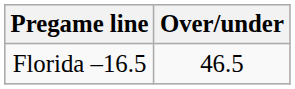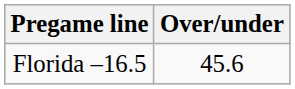 <table class="wikitable">
 <tr align="center">
 <th style=>Pregame line</th>
 <th style=>Over/under</th>
 </tr>
 <tr align="center">
 <td>Florida –16.5</td>
-<td>46.5</td>
+<td>45.6</td>
 </tr>
 </table>
